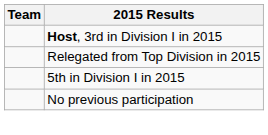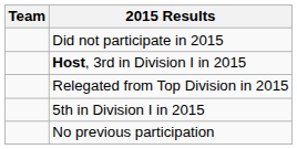 <table class="wikitable">
 <tr>
 <th>Team</th>
 <th>2015 Results</th>
+</tr>
+<tr>
+<td></td>
+<td>Did not participate in 2015</td>
 </tr>
 <tr>
 <td></td>
 <td><strong>Host</strong>, 3rd in Division I in 2015</td>
 </tr>
 <tr>
 <td></td>
 <td>Relegated from Top Division in 2015</td>
 </tr>
 <tr>
 <td></td>
 <td>5th in Division I in 2015</td>
 </tr>
 <tr>
 <td></td>
 <td>No previous participation</td>
 </tr>
 </table>
